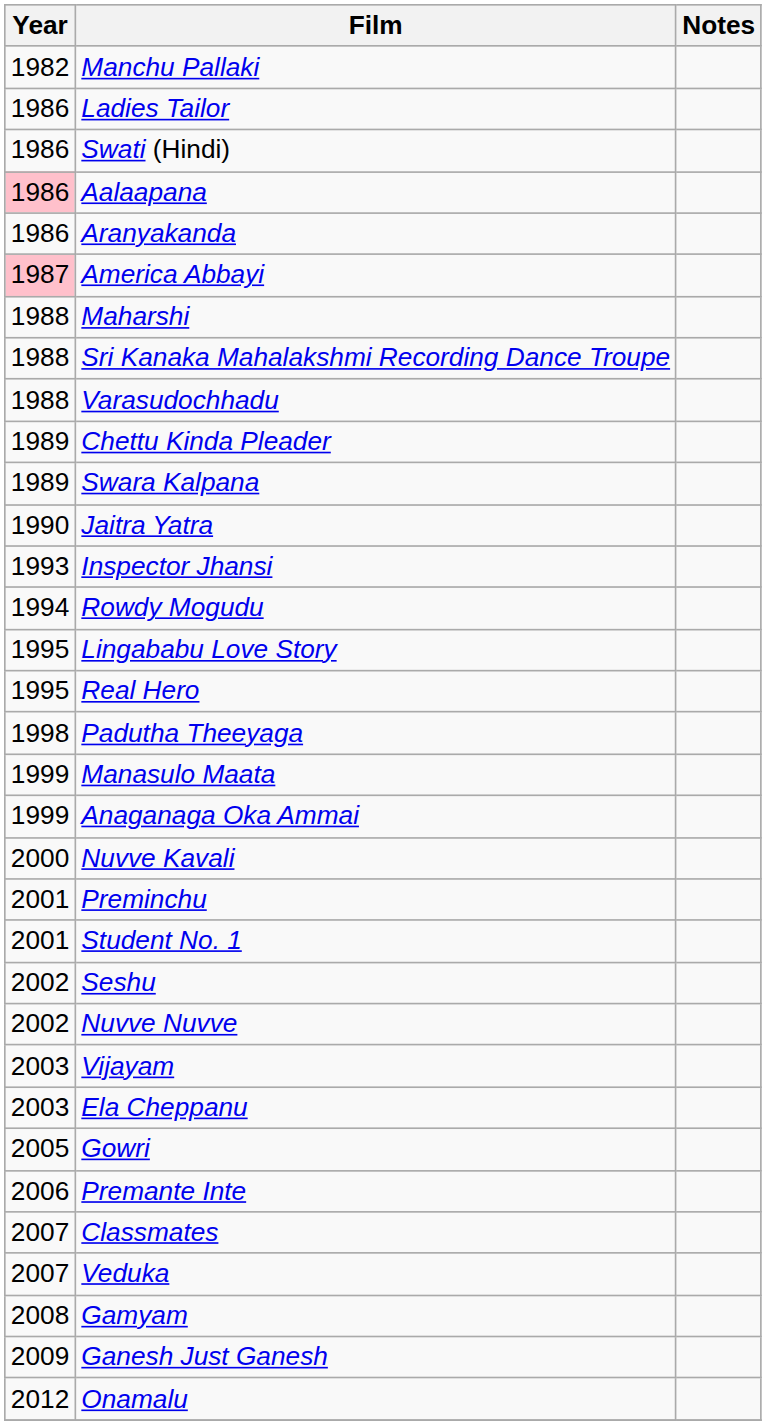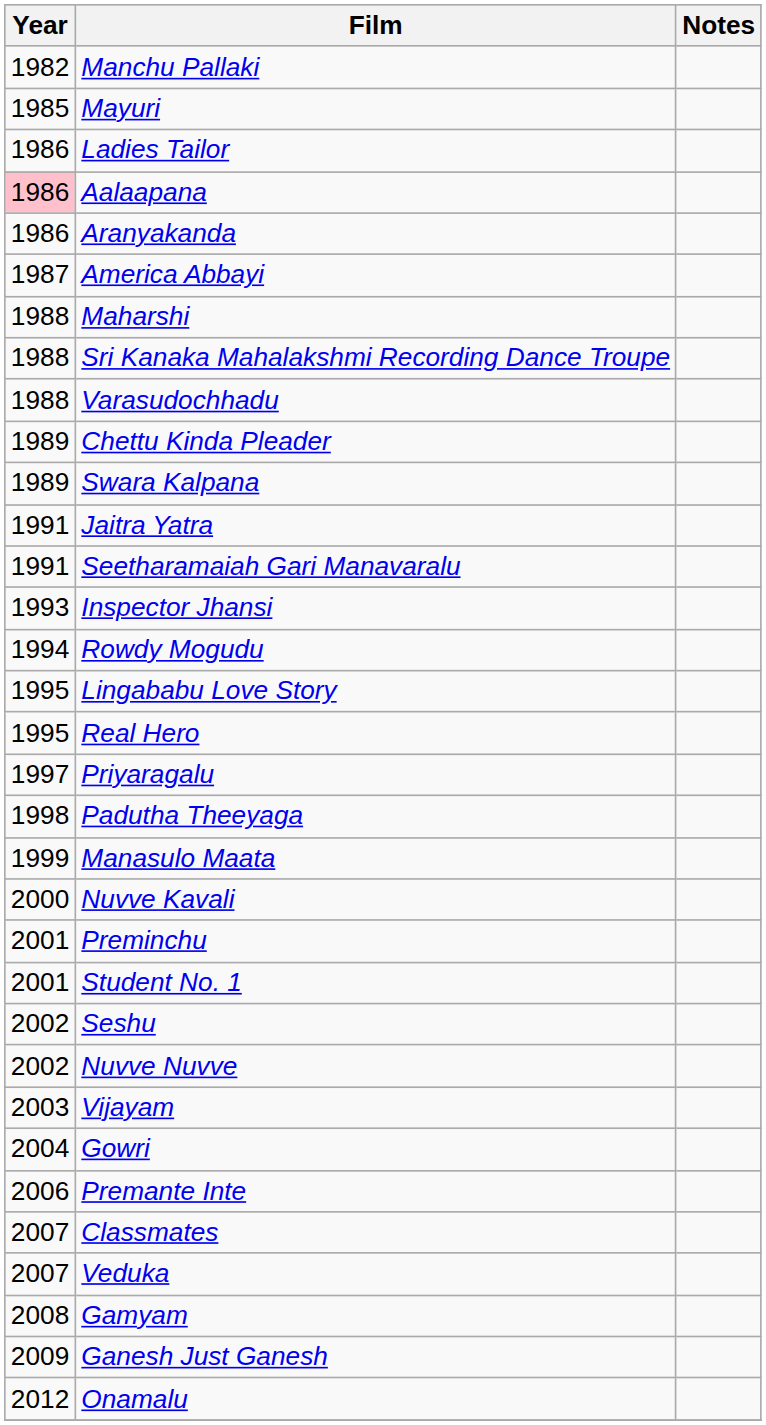 <table class="wikitable">
 <tr>
 <th>Year</th>
 <th>Film</th>
 <th>Notes</th>
 </tr>
 <tr>
 <td>1982</td>
 <td><em><a href='#'>Manchu Pallaki</a></em></td>
 <td></td>
 </tr>
 <tr>
-<td>1986</td>
-<td><em><a href='#'>Ladies Tailor</a></em></td>
+<td>1985</td>
+<td><em><a href='#'>Mayuri</a></em></td>
 <td></td>
 </tr>
 <tr>
 <td>1986</td>
-<td><em><a href='#'>Swati</a></em>  (Hindi)</td>
+<td><em><a href='#'>Ladies Tailor</a></em></td>
 <td></td>
 </tr>
 <tr>
 <td style="background: pink;">1986</td>
 <td><em><a href='#'>Aalaapana</a></em></td>
 <td></td>
 </tr>
 <tr>
 <td>1986</td>
 <td><em><a href='#'>Aranyakanda</a></em></td>
 <td></td>
 </tr>
 <tr>
-<td style="background: pink;">1987</td>
+<td>1987</td>
 <td><em><a href='#'>America Abbayi</a></em></td>
 <td></td>
 </tr>
 <tr>
 <td>1988</td>
 <td><em><a href='#'>Maharshi</a></em></td>
 <td></td>
 </tr>
 <tr>
 <td>1988</td>
 <td><em><a href='#'>Sri Kanaka Mahalakshmi Recording Dance Troupe</a></em></td>
 <td></td>
 </tr>
 <tr>
 <td>1988</td>
 <td><em><a href='#'>Varasudochhadu</a></em></td>
 <td></td>
 </tr>
 <tr>
 <td>1989</td>
 <td><em><a href='#'>Chettu Kinda Pleader</a></em></td>
 <td></td>
 </tr>
 <tr>
 <td>1989</td>
 <td><em><a href='#'>Swara Kalpana</a></em></td>
 <td></td>
 </tr>
 <tr>
-<td>1990</td>
+<td>1991</td>
 <td><em><a href='#'>Jaitra Yatra</a></em></td>
+<td></td>
+</tr>
+<tr>
+<td>1991</td>
+<td><em><a href='#'>Seetharamaiah Gari Manavaralu</a></em></td>
 <td></td>
 </tr>
 <tr>
 <td>1993</td>
 <td><em><a href='#'>Inspector Jhansi</a></em></td>
 <td></td>
 </tr>
 <tr>
 <td>1994</td>
 <td><em><a href='#'>Rowdy Mogudu</a></em></td>
 <td></td>
 </tr>
 <tr>
 <td>1995</td>
 <td><em><a href='#'>Lingababu Love Story</a></em></td>
 <td></td>
 </tr>
 <tr>
 <td>1995</td>
 <td><em><a href='#'>Real Hero</a></em></td>
 <td></td>
 </tr>
 <tr>
+<td>1997</td>
+<td><em><a href='#'>Priyaragalu</a></em></td>
+<td></td>
+</tr>
+<tr>
 <td>1998</td>
 <td><em><a href='#'>Padutha Theeyaga</a></em></td>
 <td></td>
 </tr>
 <tr>
 <td>1999</td>
 <td><em><a href='#'>Manasulo Maata</a></em></td>
-<td></td>
-</tr>
-<tr>
-<td>1999</td>
-<td><em><a href='#'>Anaganaga Oka Ammai</a></em></td>
 <td></td>
 </tr>
 <tr>
 <td>2000</td>
 <td><em><a href='#'>Nuvve Kavali</a></em></td>
 <td></td>
 </tr>
 <tr>
 <td>2001</td>
 <td><em><a href='#'>Preminchu</a></em></td>
 <td></td>
 </tr>
 <tr>
 <td>2001</td>
 <td><em><a href='#'>Student No. 1</a></em></td>
 <td></td>
 </tr>
 <tr>
 <td>2002</td>
 <td><em><a href='#'>Seshu</a></em></td>
 <td></td>
 </tr>
 <tr>
 <td>2002</td>
 <td><em><a href='#'>Nuvve Nuvve</a></em></td>
 <td></td>
 </tr>
 <tr>
 <td>2003</td>
 <td><em><a href='#'>Vijayam</a></em></td>
 <td></td>
 </tr>
 <tr>
-<td>2003</td>
-<td><em><a href='#'>Ela Cheppanu</a></em></td>
-<td></td>
-</tr>
-<tr>
-<td>2005</td>
+<td>2004</td>
 <td><em><a href='#'>Gowri</a></em></td>
 <td></td>
 </tr>
 <tr>
 <td>2006</td>
 <td><em><a href='#'>Premante Inte</a></em></td>
 <td></td>
 </tr>
 <tr>
 <td>2007</td>
 <td><em><a href='#'>Classmates</a></em></td>
 <td></td>
 </tr>
 <tr>
 <td>2007</td>
 <td><em><a href='#'>Veduka</a></em></td>
 <td></td>
 </tr>
 <tr>
 <td>2008</td>
 <td><em><a href='#'>Gamyam</a></em></td>
 <td></td>
 </tr>
 <tr>
 <td>2009</td>
 <td><em><a href='#'>Ganesh Just Ganesh</a></em></td>
 <td></td>
 </tr>
 <tr>
 <td>2012</td>
 <td><em><a href='#'>Onamalu</a></em></td>
 <td></td>
 </tr>
 <tr>
 </tr>
 </table>
